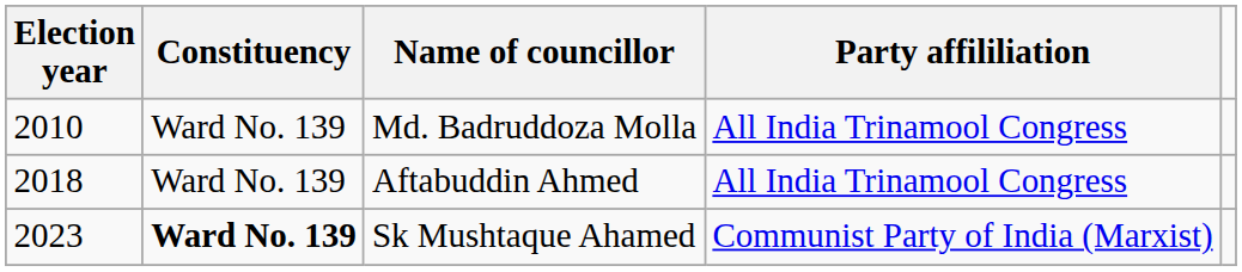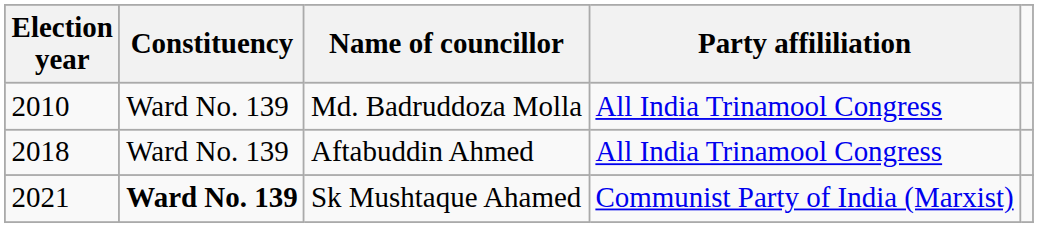 <table class="wikitable"ìÍĦĤĠčw>
 <tr>
 <th>Election<br> year</th>
 <th>Constituency</th>
 <th>Name of councillor</th>
 <th>Party affililiation</th>
 </tr>
 <tr>
 <td>2010</td>
 <td>Ward No. 139</td>
 <td>Md. Badruddoza Molla</td>
 <td><a href='#'>All India Trinamool Congress</a></td>
 <td></td>
 </tr>
 <tr>
 <td>2018</td>
 <td>Ward No. 139</td>
 <td>Aftabuddin Ahmed</td>
 <td><a href='#'>All India Trinamool Congress</a></td>
 <td></td>
 </tr>
 <tr>
-<td>2023</td>
+<td>2021</td>
 <td><strong>Ward No. 139</strong></td>
 <td>Sk Mushtaque Ahamed</td>
 <td><a href='#'>Communist Party of India (Marxist)</a></td>
 <td></td>
 </tr>
 </table>
